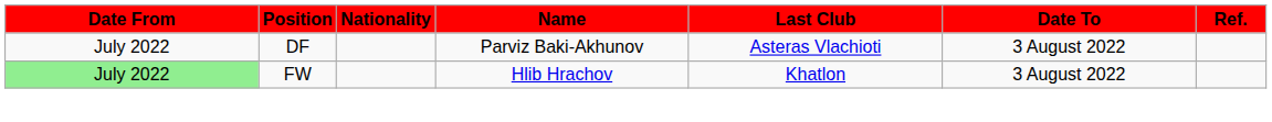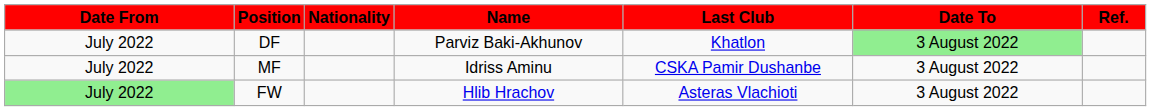 <table class="wikitable"  style="text-align:center; font-size:90%; ">
 <tr>
 <th style="background:#FF0000; color:#000000; width:200px;">Date From</th>
 <th style="background:#FF0000; color:#000000; width:50px;">Position</th>
 <th style="background:#FF0000; color:#000000; width:50px;">Nationality</th>
 <th style="background:#FF0000; color:#000000; width:200px;">Name</th>
 <th style="background:#FF0000; color:#000000; width:200px;">Last Club</th>
 <th style="background:#FF0000; color:#000000; width:200px;">Date To</th>
 <th style="background:#FF0000; color:#000000; width:50px;">Ref.</th>
 </tr>
 <tr>
 <td>July 2022</td>
 <td>DF</td>
 <td></td>
 <td>Parviz Baki-Akhunov</td>
-<td><a href='#'>Asteras Vlachioti</a></td>
+<td><a href='#'>Khatlon</a></td>
+<td style="background: lightgreen;">3 August 2022</td>
+<td></td>
+</tr>
+<tr>
+<td>July 2022</td>
+<td>MF</td>
+<td></td>
+<td>Idriss Aminu</td>
+<td><a href='#'>CSKA Pamir Dushanbe</a></td>
 <td>3 August 2022</td>
 <td></td>
 </tr>
 <tr>
 <td style="background: lightgreen;">July 2022</td>
 <td>FW</td>
 <td></td>
 <td><a href='#'>Hlib Hrachov</a></td>
-<td><a href='#'>Khatlon</a></td>
+<td><a href='#'>Asteras Vlachioti</a></td>
 <td>3 August 2022</td>
 <td></td>
 </tr>
 </table>
